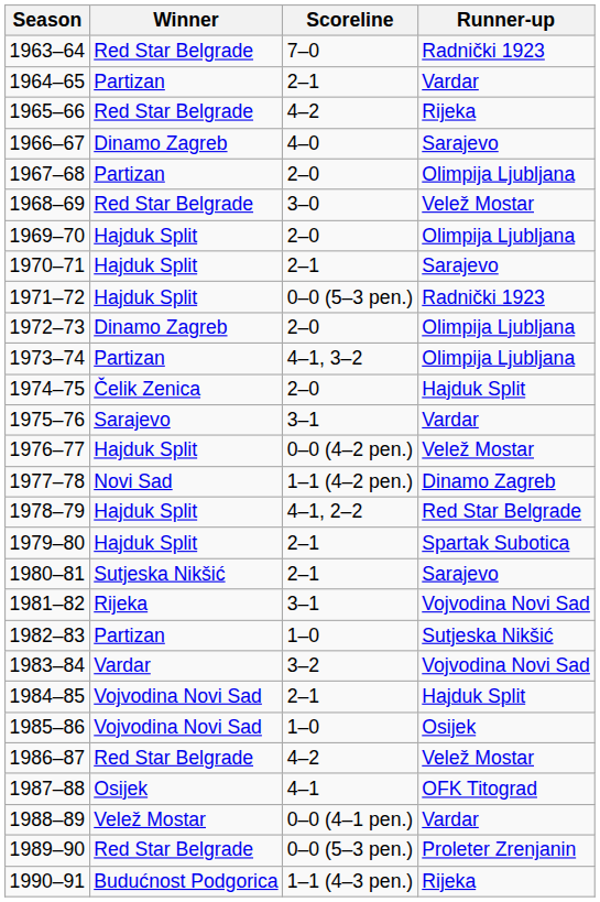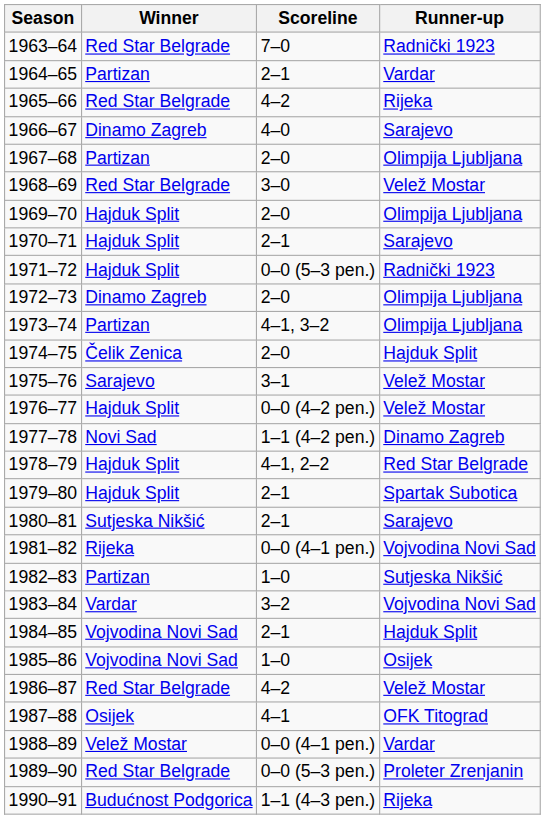 <table class="wikitable sortable">
 <tr>
 <th>Season</th>
 <th>Winner</th>
 <th>Scoreline</th>
 <th>Runner-up</th>
 </tr>
 <tr>
 <td>1963–64</td>
 <td><a href='#'>Red Star Belgrade</a></td>
 <td>7–0</td>
 <td><a href='#'>Radnički 1923</a></td>
 </tr>
 <tr>
 <td>1964–65</td>
 <td><a href='#'>Partizan</a></td>
 <td>2–1</td>
 <td><a href='#'>Vardar</a></td>
 </tr>
 <tr>
 <td>1965–66</td>
 <td><a href='#'>Red Star Belgrade</a></td>
 <td>4–2</td>
 <td><a href='#'>Rijeka</a></td>
 </tr>
 <tr>
 <td>1966–67</td>
 <td><a href='#'>Dinamo Zagreb</a></td>
 <td>4–0</td>
 <td><a href='#'>Sarajevo</a></td>
 </tr>
 <tr>
 <td>1967–68</td>
 <td><a href='#'>Partizan</a></td>
 <td>2–0</td>
 <td><a href='#'>Olimpija Ljubljana</a></td>
 </tr>
 <tr>
 <td>1968–69</td>
 <td><a href='#'>Red Star Belgrade</a></td>
 <td>3–0</td>
 <td><a href='#'>Velež Mostar</a></td>
 </tr>
 <tr>
 <td>1969–70</td>
 <td><a href='#'>Hajduk Split</a></td>
 <td>2–0</td>
 <td><a href='#'>Olimpija Ljubljana</a></td>
 </tr>
 <tr>
 <td>1970–71</td>
 <td><a href='#'>Hajduk Split</a></td>
 <td>2–1</td>
 <td><a href='#'>Sarajevo</a></td>
 </tr>
 <tr>
 <td>1971–72</td>
 <td><a href='#'>Hajduk Split</a></td>
 <td>0–0 (5–3 pen.)</td>
 <td><a href='#'>Radnički 1923</a></td>
 </tr>
 <tr>
 <td>1972–73</td>
 <td><a href='#'>Dinamo Zagreb</a></td>
 <td>2–0</td>
 <td><a href='#'>Olimpija Ljubljana</a></td>
 </tr>
 <tr>
 <td>1973–74</td>
 <td><a href='#'>Partizan</a></td>
 <td>4–1, 3–2</td>
 <td><a href='#'>Olimpija Ljubljana</a></td>
 </tr>
 <tr>
 <td>1974–75</td>
 <td><a href='#'>Čelik Zenica</a></td>
 <td>2–0</td>
 <td><a href='#'>Hajduk Split</a></td>
 </tr>
 <tr>
 <td>1975–76</td>
 <td><a href='#'>Sarajevo</a></td>
 <td>3–1</td>
-<td><a href='#'>Vardar</a></td>
+<td><a href='#'>Velež Mostar</a></td>
 </tr>
 <tr>
 <td>1976–77</td>
 <td><a href='#'>Hajduk Split</a></td>
 <td>0–0 (4–2 pen.)</td>
 <td><a href='#'>Velež Mostar</a></td>
 </tr>
 <tr>
 <td>1977–78</td>
 <td><a href='#'>Novi Sad</a></td>
 <td>1–1 (4–2 pen.)</td>
 <td><a href='#'>Dinamo Zagreb</a></td>
 </tr>
 <tr>
 <td>1978–79</td>
 <td><a href='#'>Hajduk Split</a></td>
 <td>4–1, 2–2</td>
 <td><a href='#'>Red Star Belgrade</a></td>
 </tr>
 <tr>
 <td>1979–80</td>
 <td><a href='#'>Hajduk Split</a></td>
 <td>2–1</td>
 <td><a href='#'>Spartak Subotica</a></td>
 </tr>
 <tr>
 <td>1980–81</td>
 <td><a href='#'>Sutjeska Nikšić</a></td>
 <td>2–1</td>
 <td><a href='#'>Sarajevo</a></td>
 </tr>
 <tr>
 <td>1981–82</td>
 <td><a href='#'>Rijeka</a></td>
-<td>3–1</td>
+<td>0–0 (4–1 pen.)</td>
 <td><a href='#'>Vojvodina Novi Sad</a></td>
 </tr>
 <tr>
 <td>1982–83</td>
 <td><a href='#'>Partizan</a></td>
 <td>1–0</td>
 <td><a href='#'>Sutjeska Nikšić</a></td>
 </tr>
 <tr>
 <td>1983–84</td>
 <td><a href='#'>Vardar</a></td>
 <td>3–2</td>
 <td><a href='#'>Vojvodina Novi Sad</a></td>
 </tr>
 <tr>
 <td>1984–85</td>
 <td><a href='#'>Vojvodina Novi Sad</a></td>
 <td>2–1</td>
 <td><a href='#'>Hajduk Split</a></td>
 </tr>
 <tr>
 <td>1985–86</td>
 <td><a href='#'>Vojvodina Novi Sad</a></td>
 <td>1–0</td>
 <td><a href='#'>Osijek</a></td>
 </tr>
 <tr>
 <td>1986–87</td>
 <td><a href='#'>Red Star Belgrade</a></td>
 <td>4–2</td>
 <td><a href='#'>Velež Mostar</a></td>
 </tr>
 <tr>
 <td>1987–88</td>
 <td><a href='#'>Osijek</a></td>
 <td>4–1</td>
 <td><a href='#'>OFK Titograd</a></td>
 </tr>
 <tr>
 <td>1988–89</td>
 <td><a href='#'>Velež Mostar</a></td>
 <td>0–0 (4–1 pen.)</td>
 <td><a href='#'>Vardar</a></td>
 </tr>
 <tr>
 <td>1989–90</td>
 <td><a href='#'>Red Star Belgrade</a></td>
 <td>0–0 (5–3 pen.)</td>
 <td><a href='#'>Proleter Zrenjanin</a></td>
 </tr>
 <tr>
 <td>1990–91</td>
 <td><a href='#'>Budućnost Podgorica</a></td>
 <td>1–1 (4–3 pen.)</td>
 <td><a href='#'>Rijeka</a></td>
 </tr>
 </table>
